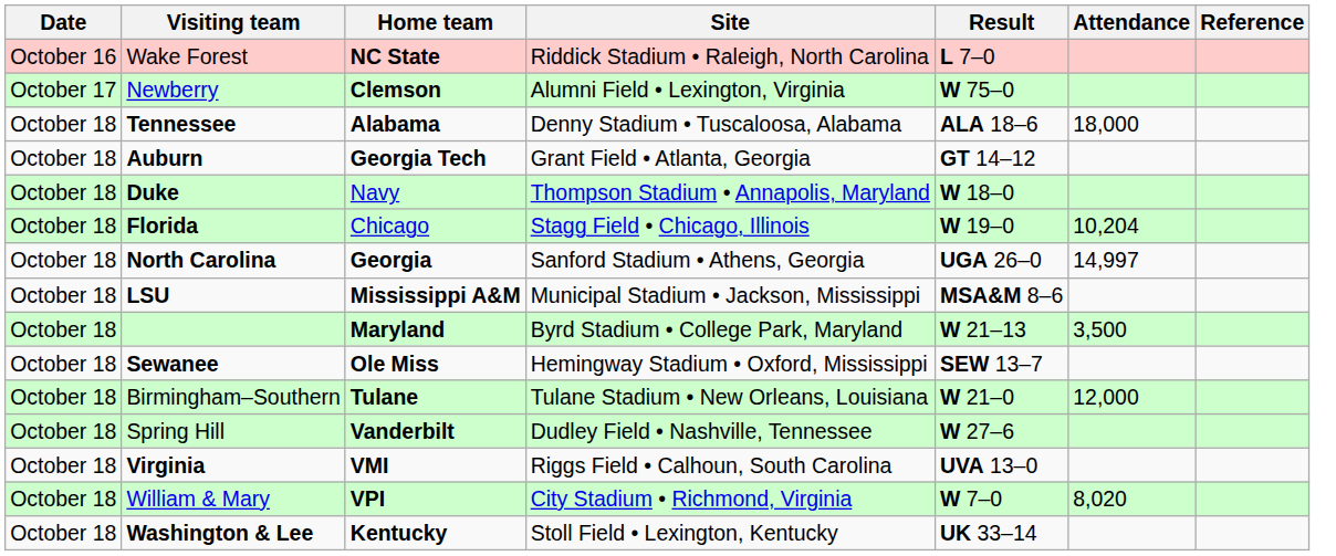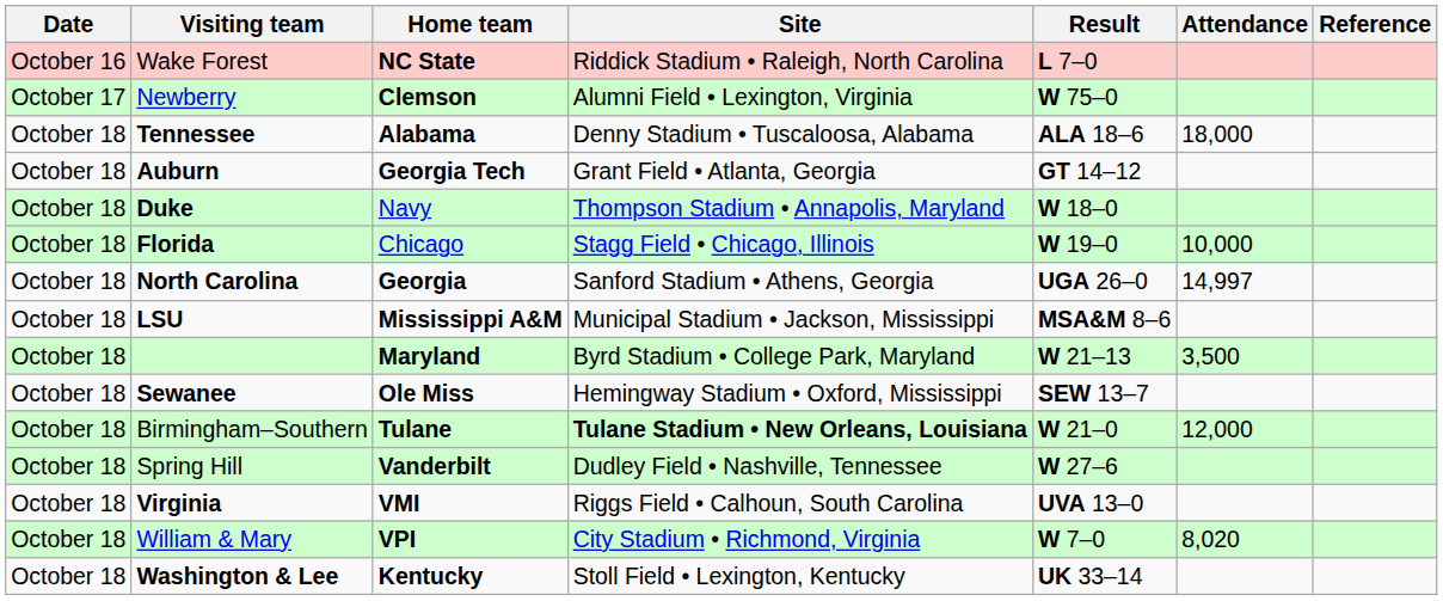 <table class="wikitable" style="font-size:95%;">
 <tr>
 <th>Date</th>
 <th>Visiting team</th>
 <th>Home team</th>
 <th>Site</th>
 <th>Result</th>
 <th>Attendance</th>
 <th class="unsortable">Reference</th>
 </tr>
 <tr bgcolor=ffcccc>
 <td>October 16</td>
 <td>Wake Forest</td>
 <td><strong>NC State</strong></td>
 <td>Riddick Stadium • Raleigh, North Carolina</td>
 <td><strong>L</strong> 7–0</td>
 <td></td>
 <td></td>
 </tr>
 <tr bgcolor=ccffcc>
 <td>October 17</td>
 <td><a href='#'>Newberry</a></td>
 <td><strong>Clemson</strong></td>
 <td>Alumni Field • Lexington, Virginia</td>
 <td><strong>W</strong> 75–0</td>
 <td></td>
 <td></td>
 </tr>
 <tr bgcolor=>
 <td>October 18</td>
 <td><strong>Tennessee</strong></td>
 <td><strong>Alabama</strong></td>
 <td>Denny Stadium • Tuscaloosa, Alabama</td>
 <td><strong>ALA</strong> 18–6</td>
 <td>18,000</td>
 <td></td>
 </tr>
 <tr bgcolor=>
 <td>October 18</td>
 <td><strong>Auburn</strong></td>
 <td><strong>Georgia Tech</strong></td>
 <td>Grant Field • Atlanta, Georgia</td>
 <td><strong>GT</strong> 14–12</td>
 <td></td>
 <td></td>
 </tr>
 <tr bgcolor=ccffcc>
 <td>October 18</td>
 <td><strong>Duke</strong></td>
 <td><a href='#'>Navy</a></td>
 <td><a href='#'>Thompson Stadium</a> • <a href='#'>Annapolis, Maryland</a></td>
 <td><strong>W</strong> 18–0</td>
 <td></td>
 <td></td>
 </tr>
 <tr bgcolor=ccffcc>
 <td>October 18</td>
 <td><strong>Florida</strong></td>
 <td><a href='#'>Chicago</a></td>
 <td><a href='#'>Stagg Field</a> • <a href='#'>Chicago, Illinois</a></td>
 <td><strong>W</strong> 19–0</td>
-<td>10,204</td>
+<td>10,000</td>
 <td></td>
 </tr>
 <tr bgcolor=>
 <td>October 18</td>
 <td><strong>North Carolina</strong></td>
 <td><strong>Georgia</strong></td>
 <td>Sanford Stadium • Athens, Georgia</td>
 <td><strong>UGA</strong> 26–0</td>
 <td>14,997</td>
 <td></td>
 </tr>
 <tr bgcolor=>
 <td>October 18</td>
 <td><strong>LSU</strong></td>
 <td><strong>Mississippi A&M</strong></td>
 <td>Municipal Stadium • Jackson, Mississippi</td>
 <td><strong>MSA&M</strong> 8–6</td>
 <td></td>
 <td></td>
 </tr>
 <tr bgcolor=ccffcc>
 <td>October 18</td>
 <td></td>
 <td><strong>Maryland</strong></td>
 <td>Byrd Stadium • College Park, Maryland</td>
 <td><strong>W</strong> 21–13</td>
 <td>3,500</td>
 <td></td>
 </tr>
 <tr bgcolor=>
 <td>October 18</td>
 <td><strong>Sewanee</strong></td>
 <td><strong>Ole Miss</strong></td>
 <td>Hemingway Stadium • Oxford, Mississippi</td>
 <td><strong>SEW</strong> 13–7</td>
 <td></td>
 <td></td>
 </tr>
 <tr bgcolor=ccffcc>
 <td>October 18</td>
 <td>Birmingham–Southern</td>
 <td><strong>Tulane</strong></td>
-<td>Tulane Stadium • New Orleans, Louisiana</td>
+<td><strong>Tulane Stadium • New Orleans, Louisiana</strong></td>
 <td><strong>W</strong> 21–0</td>
 <td>12,000</td>
 <td></td>
 </tr>
 <tr bgcolor=ccffcc>
 <td>October 18</td>
 <td>Spring Hill</td>
 <td><strong>Vanderbilt</strong></td>
 <td>Dudley Field • Nashville, Tennessee</td>
 <td><strong>W</strong> 27–6</td>
 <td></td>
 <td></td>
 </tr>
 <tr bgcolor=>
 <td>October 18</td>
 <td><strong>Virginia</strong></td>
 <td><strong>VMI</strong></td>
 <td>Riggs Field • Calhoun, South Carolina</td>
 <td><strong>UVA</strong> 13–0</td>
 <td></td>
 <td></td>
 </tr>
 <tr bgcolor=ccffcc>
 <td>October 18</td>
 <td><a href='#'>William & Mary</a></td>
 <td><strong>VPI</strong></td>
 <td><a href='#'>City Stadium</a> • <a href='#'>Richmond, Virginia</a></td>
 <td><strong>W</strong> 7–0</td>
 <td>8,020</td>
 <td></td>
 </tr>
 <tr bgcolor=>
 <td>October 18</td>
 <td><strong>Washington & Lee</strong></td>
 <td><strong>Kentucky</strong></td>
 <td>Stoll Field • Lexington, Kentucky</td>
 <td><strong>UK</strong> 33–14</td>
 <td></td>
 <td></td>
 </tr>
 </table>
